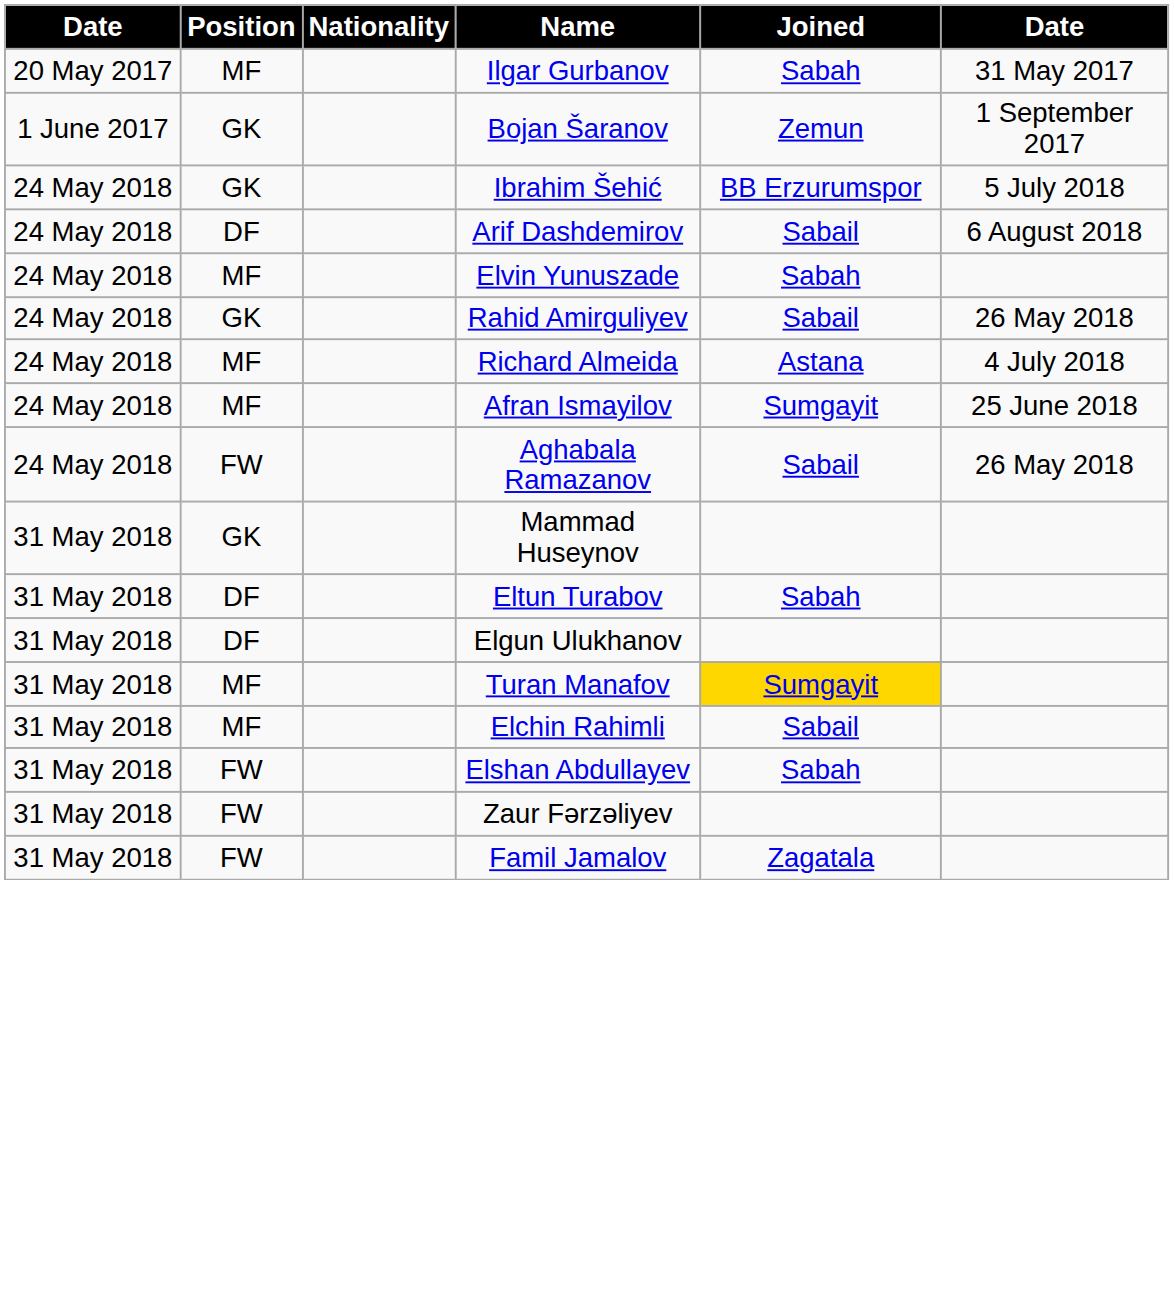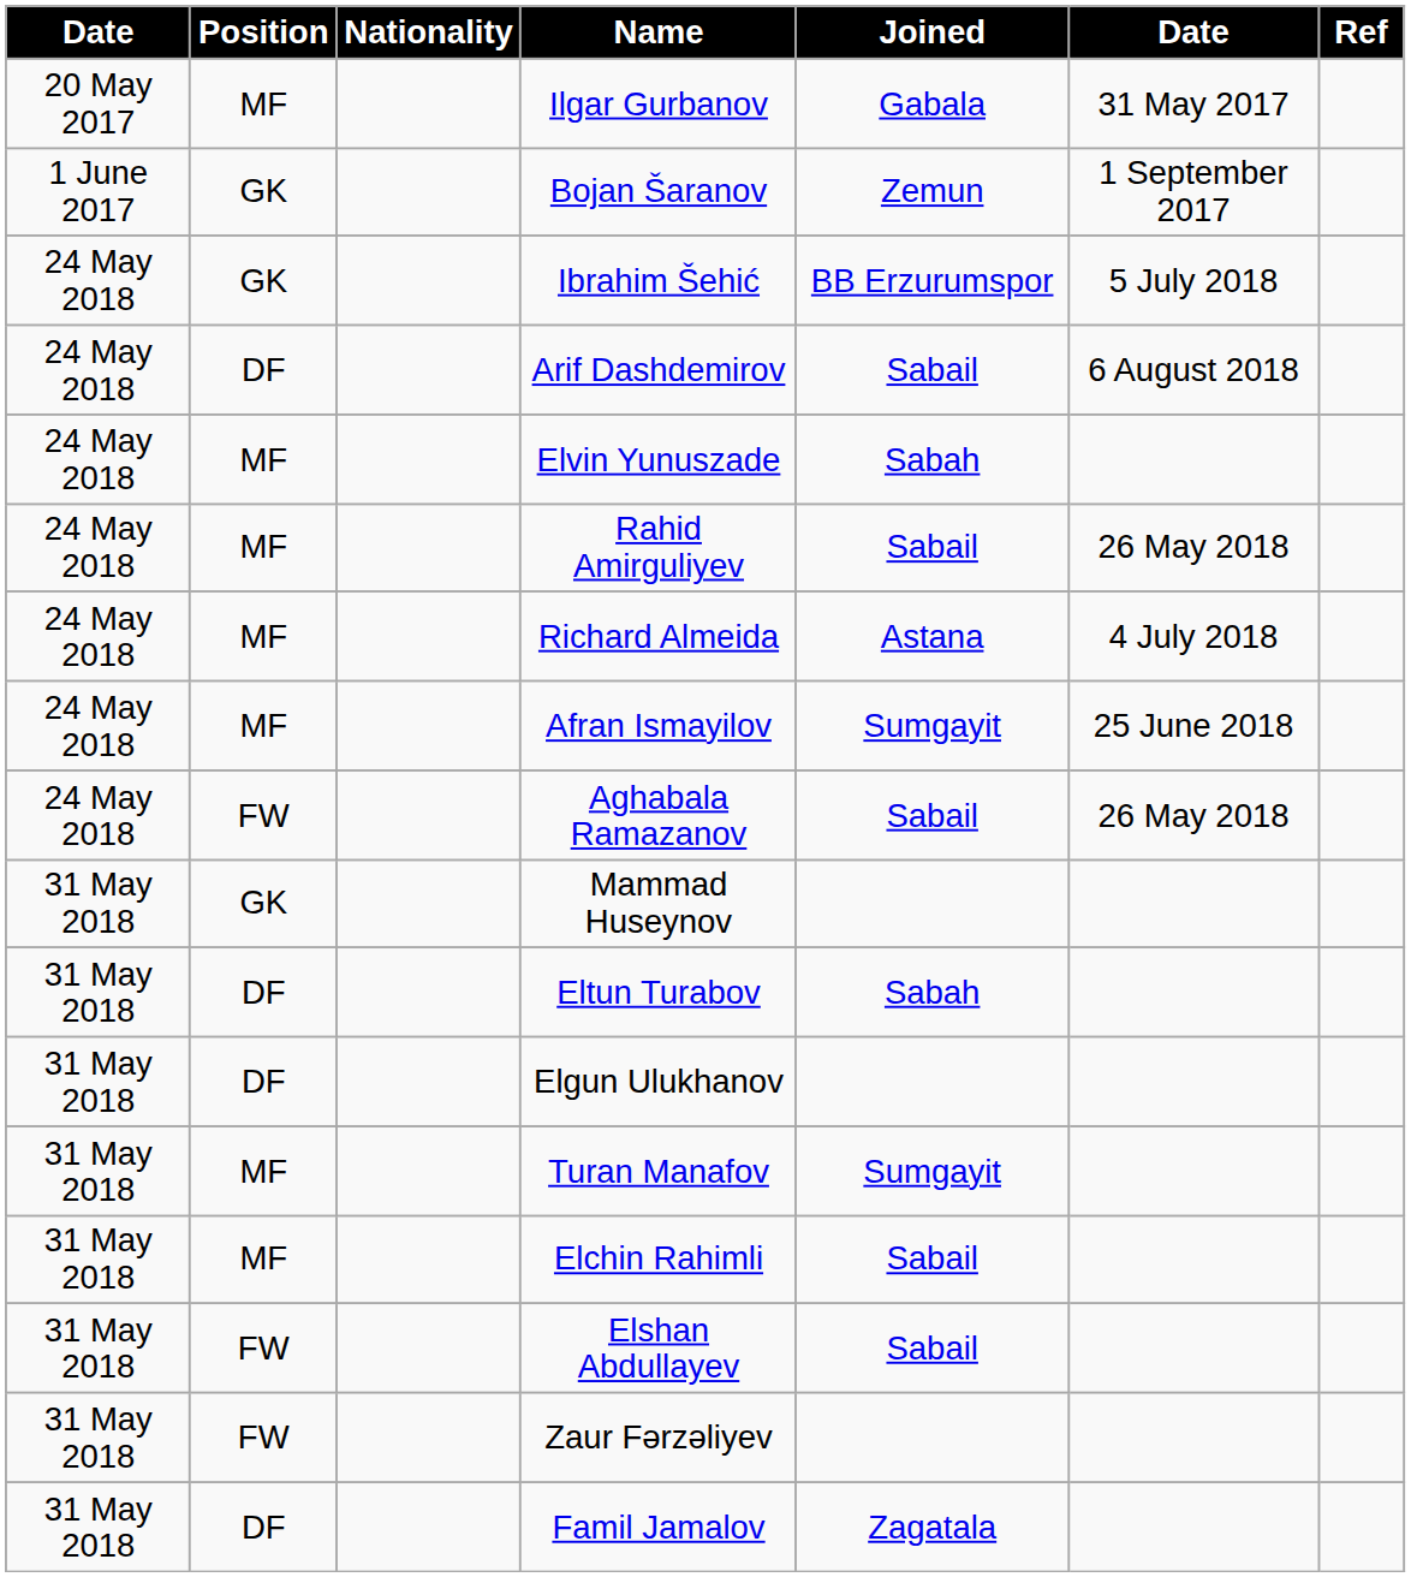 <table class="wikitable"  style="text-align:center; font-size:90%; ">
 <tr>
 <th style="background:#000000; color:#fff; width:200px;">Date</th>
 <th style="background:#000000; color:#fff; width:50px;">Position</th>
 <th style="background:#000000; color:#fff; width:50px;">Nationality</th>
 <th style="background:#000000; color:#fff; width:200px;">Name</th>
 <th style="background:#000000; color:#fff; width:200px;">Joined</th>
 <th style="background:#000000; color:#fff; width:200px;">Date</th>
+<th style="background:#000000; color:#fff; width:50px;">Ref</th>
 </tr>
 <tr>
 <td>20 May 2017</td>
 <td>MF</td>
 <td></td>
 <td><a href='#'>Ilgar Gurbanov</a></td>
-<td><a href='#'>Sabah</a></td>
+<td><a href='#'>Gabala</a></td>
 <td>31 May 2017</td>
+<td></td>
 </tr>
 <tr>
 <td>1 June 2017</td>
 <td>GK</td>
 <td></td>
 <td><a href='#'>Bojan Šaranov</a></td>
 <td><a href='#'>Zemun</a></td>
 <td>1 September 2017</td>
+<td></td>
 </tr>
 <tr>
 <td>24 May 2018</td>
 <td>GK</td>
 <td></td>
 <td><a href='#'>Ibrahim Šehić</a></td>
 <td><a href='#'>BB Erzurumspor</a></td>
 <td>5 July 2018</td>
+<td></td>
 </tr>
 <tr>
 <td>24 May 2018</td>
 <td>DF</td>
 <td></td>
 <td><a href='#'>Arif Dashdemirov</a></td>
 <td><a href='#'>Sabail</a></td>
 <td>6 August 2018</td>
+<td></td>
 </tr>
 <tr>
 <td>24 May 2018</td>
 <td>MF</td>
 <td></td>
 <td><a href='#'>Elvin Yunuszade</a></td>
 <td><a href='#'>Sabah</a></td>
 <td></td>
+<td></td>
 </tr>
 <tr>
 <td>24 May 2018</td>
-<td>GK</td>
+<td>MF</td>
 <td></td>
 <td><a href='#'>Rahid Amirguliyev</a></td>
 <td><a href='#'>Sabail</a></td>
 <td>26 May 2018</td>
+<td></td>
 </tr>
 <tr>
 <td>24 May 2018</td>
 <td>MF</td>
 <td></td>
 <td><a href='#'>Richard Almeida</a></td>
 <td><a href='#'>Astana</a></td>
 <td>4 July 2018</td>
+<td></td>
 </tr>
 <tr>
 <td>24 May 2018</td>
 <td>MF</td>
 <td></td>
 <td><a href='#'>Afran Ismayilov</a></td>
 <td><a href='#'>Sumgayit</a></td>
 <td>25 June 2018</td>
+<td></td>
 </tr>
 <tr>
 <td>24 May 2018</td>
 <td>FW</td>
 <td></td>
 <td><a href='#'>Aghabala Ramazanov</a></td>
 <td><a href='#'>Sabail</a></td>
 <td>26 May 2018</td>
+<td></td>
 </tr>
 <tr>
 <td>31 May 2018</td>
 <td>GK</td>
 <td></td>
 <td>Mammad Huseynov</td>
+<td></td>
 <td></td>
 <td></td>
 </tr>
 <tr>
 <td>31 May 2018</td>
 <td>DF</td>
 <td></td>
 <td><a href='#'>Eltun Turabov</a></td>
 <td><a href='#'>Sabah</a></td>
 <td></td>
+<td></td>
 </tr>
 <tr>
 <td>31 May 2018</td>
 <td>DF</td>
 <td></td>
 <td>Elgun Ulukhanov</td>
 <td></td>
 <td></td>
+<td></td>
 </tr>
 <tr>
 <td>31 May 2018</td>
 <td>MF</td>
 <td></td>
 <td><a href='#'>Turan Manafov</a></td>
-<td style="background: gold;"><a href='#'>Sumgayit</a></td>
+<td><a href='#'>Sumgayit</a></td>
+<td></td>
 <td></td>
 </tr>
 <tr>
 <td>31 May 2018</td>
 <td>MF</td>
 <td></td>
 <td><a href='#'>Elchin Rahimli</a></td>
 <td><a href='#'>Sabail</a></td>
 <td></td>
+<td></td>
 </tr>
 <tr>
 <td>31 May 2018</td>
 <td>FW</td>
 <td></td>
 <td><a href='#'>Elshan Abdullayev</a></td>
-<td><a href='#'>Sabah</a></td>
+<td><a href='#'>Sabail</a></td>
+<td></td>
 <td></td>
 </tr>
 <tr>
 <td>31 May 2018</td>
 <td>FW</td>
 <td></td>
 <td>Zaur Fərzəliyev</td>
 <td></td>
 <td></td>
+<td></td>
 </tr>
 <tr>
 <td>31 May 2018</td>
-<td>FW</td>
+<td>DF</td>
 <td></td>
 <td><a href='#'>Famil Jamalov</a></td>
 <td><a href='#'>Zagatala</a></td>
 <td></td>
+<td></td>
 </tr>
 </table>
